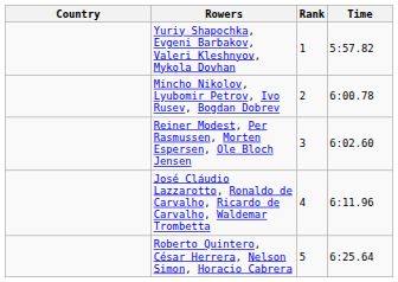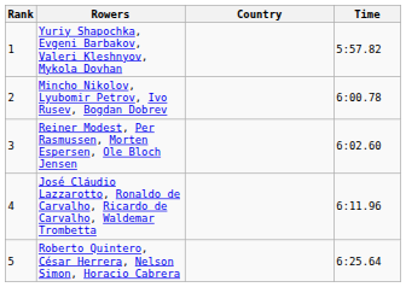 <table class="wikitable">
 <tr>
+<th width=25>Rank</th>
+<th width=175>Rowers</th>
 <th width=175>Country</th>
-<th width=175>Rowers</th>
-<th width=25>Rank</th>
 <th width=75>Time</th>
 </tr>
 <tr>
+<td>1</td>
+<td><a href='#'>Yuriy Shapochka</a>, <a href='#'>Evgeni Barbakov</a>, <a href='#'>Valeri Kleshnyov</a>, <a href='#'>Mykola Dovhan</a></td>
 <td></td>
-<td><a href='#'>Yuriy Shapochka</a>, <a href='#'>Evgeni Barbakov</a>, <a href='#'>Valeri Kleshnyov</a>, <a href='#'>Mykola Dovhan</a></td>
-<td>1</td>
 <td>5:57.82</td>
 </tr>
 <tr>
+<td>2</td>
+<td><a href='#'>Mincho Nikolov</a>, <a href='#'>Lyubomir Petrov</a>, <a href='#'>Ivo Rusev</a>, <a href='#'>Bogdan Dobrev</a></td>
 <td></td>
-<td><a href='#'>Mincho Nikolov</a>, <a href='#'>Lyubomir Petrov</a>, <a href='#'>Ivo Rusev</a>, <a href='#'>Bogdan Dobrev</a></td>
-<td>2</td>
 <td>6:00.78</td>
 </tr>
 <tr>
+<td>3</td>
+<td><a href='#'>Reiner Modest</a>, <a href='#'>Per Rasmussen</a>, <a href='#'>Morten Espersen</a>, <a href='#'>Ole Bloch Jensen</a></td>
 <td></td>
-<td><a href='#'>Reiner Modest</a>, <a href='#'>Per Rasmussen</a>, <a href='#'>Morten Espersen</a>, <a href='#'>Ole Bloch Jensen</a></td>
-<td>3</td>
 <td>6:02.60</td>
 </tr>
 <tr>
+<td>4</td>
+<td><a href='#'>José Cláudio Lazzarotto</a>, <a href='#'>Ronaldo de Carvalho</a>, <a href='#'>Ricardo de Carvalho</a>, <a href='#'>Waldemar Trombetta</a></td>
 <td></td>
-<td><a href='#'>José Cláudio Lazzarotto</a>, <a href='#'>Ronaldo de Carvalho</a>, <a href='#'>Ricardo de Carvalho</a>, <a href='#'>Waldemar Trombetta</a></td>
-<td>4</td>
 <td>6:11.96</td>
 </tr>
 <tr>
+<td>5</td>
+<td><a href='#'>Roberto Quintero</a>, <a href='#'>César Herrera</a>, <a href='#'>Nelson Simon</a>, <a href='#'>Horacio Cabrera</a></td>
 <td></td>
-<td><a href='#'>Roberto Quintero</a>, <a href='#'>César Herrera</a>, <a href='#'>Nelson Simon</a>, <a href='#'>Horacio Cabrera</a></td>
-<td>5</td>
 <td>6:25.64</td>
 </tr>
 </table>
